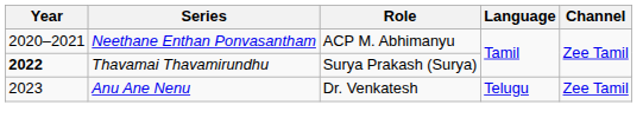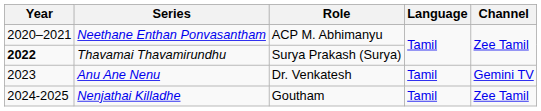 <table class="wikitable">
 <tr style="background:#ccc; text-align:center;">
 <th>Year</th>
 <th>Series</th>
 <th>Role</th>
 <th>Language</th>
 <th>Channel</th>
 </tr>
 <tr>
 <td>2020–2021</td>
 <td><em><a href='#'>Neethane Enthan Ponvasantham</a></em></td>
 <td>ACP M. Abhimanyu</td>
 <td rowspan="2"><a href='#'>Tamil</a></td>
 <td rowspan="2"><a href='#'>Zee Tamil</a></td>
 </tr>
 <tr>
 <td><strong>2022</strong></td>
 <td><em>Thavamai Thavamirundhu</em></td>
 <td>Surya Prakash (Surya)</td>
 </tr>
 <tr>
 <td>2023</td>
 <td><em><a href='#'>Anu Ane Nenu</a></em></td>
 <td>Dr. Venkatesh</td>
-<td><a href='#'>Telugu</a></td>
+<td><a href='#'>Tamil</a></td>
+<td><a href='#'>Gemini TV</a></td>
+</tr>
+<tr>
+<td>2024-2025</td>
+<td><em><a href='#'>Nenjathai Killadhe</a></em></td>
+<td>Goutham</td>
+<td><a href='#'>Tamil</a></td>
 <td><a href='#'>Zee Tamil</a></td>
 </tr>
 </table>
